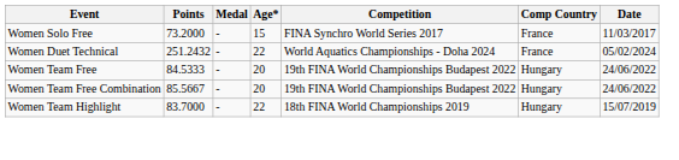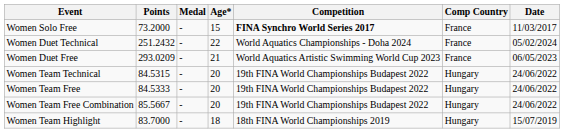 <table class="wikitable">
 <tr>
 <th>Event</th>
 <th>Points</th>
 <th>Medal</th>
 <th>Age*</th>
 <th>Competition</th>
 <th>Comp Country</th>
 <th>Date</th>
 </tr>
 <tr>
 <td>Women Solo Free</td>
 <td>73.2000</td>
 <td>-</td>
 <td>15</td>
-<td>FINA Synchro World Series 2017</td>
+<td><strong>FINA Synchro World Series 2017</strong></td>
 <td>France</td>
 <td>11/03/2017</td>
 </tr>
 <tr>
 <td>Women Duet Technical</td>
 <td>251.2432</td>
 <td>-</td>
 <td>22</td>
 <td>World Aquatics Championships - Doha 2024</td>
 <td>France</td>
 <td>05/02/2024</td>
+</tr>
+<tr>
+<td>Women Duet Free</td>
+<td>293.0209</td>
+<td>-</td>
+<td>21</td>
+<td>World Aquatics Artistic Swimming World Cup 2023</td>
+<td>France</td>
+<td>06/05/2023</td>
+</tr>
+<tr>
+<td>Women Team Technical</td>
+<td>84.5315</td>
+<td>-</td>
+<td>20</td>
+<td>19th FINA World Championships Budapest 2022</td>
+<td>Hungary</td>
+<td>24/06/2022</td>
 </tr>
 <tr>
 <td>Women Team Free</td>
 <td>84.5333</td>
 <td>-</td>
 <td>20</td>
 <td>19th FINA World Championships Budapest 2022</td>
 <td>Hungary</td>
 <td>24/06/2022</td>
 </tr>
 <tr>
 <td>Women Team Free Combination</td>
 <td>85.5667</td>
 <td>-</td>
 <td>20</td>
 <td>19th FINA World Championships Budapest 2022</td>
 <td>Hungary</td>
 <td>24/06/2022</td>
 </tr>
 <tr>
 <td>Women Team Highlight</td>
 <td>83.7000</td>
 <td>-</td>
-<td>22</td>
+<td>18</td>
 <td>18th FINA World Championships 2019</td>
 <td>Hungary</td>
 <td>15/07/2019</td>
 </tr>
 </table>
